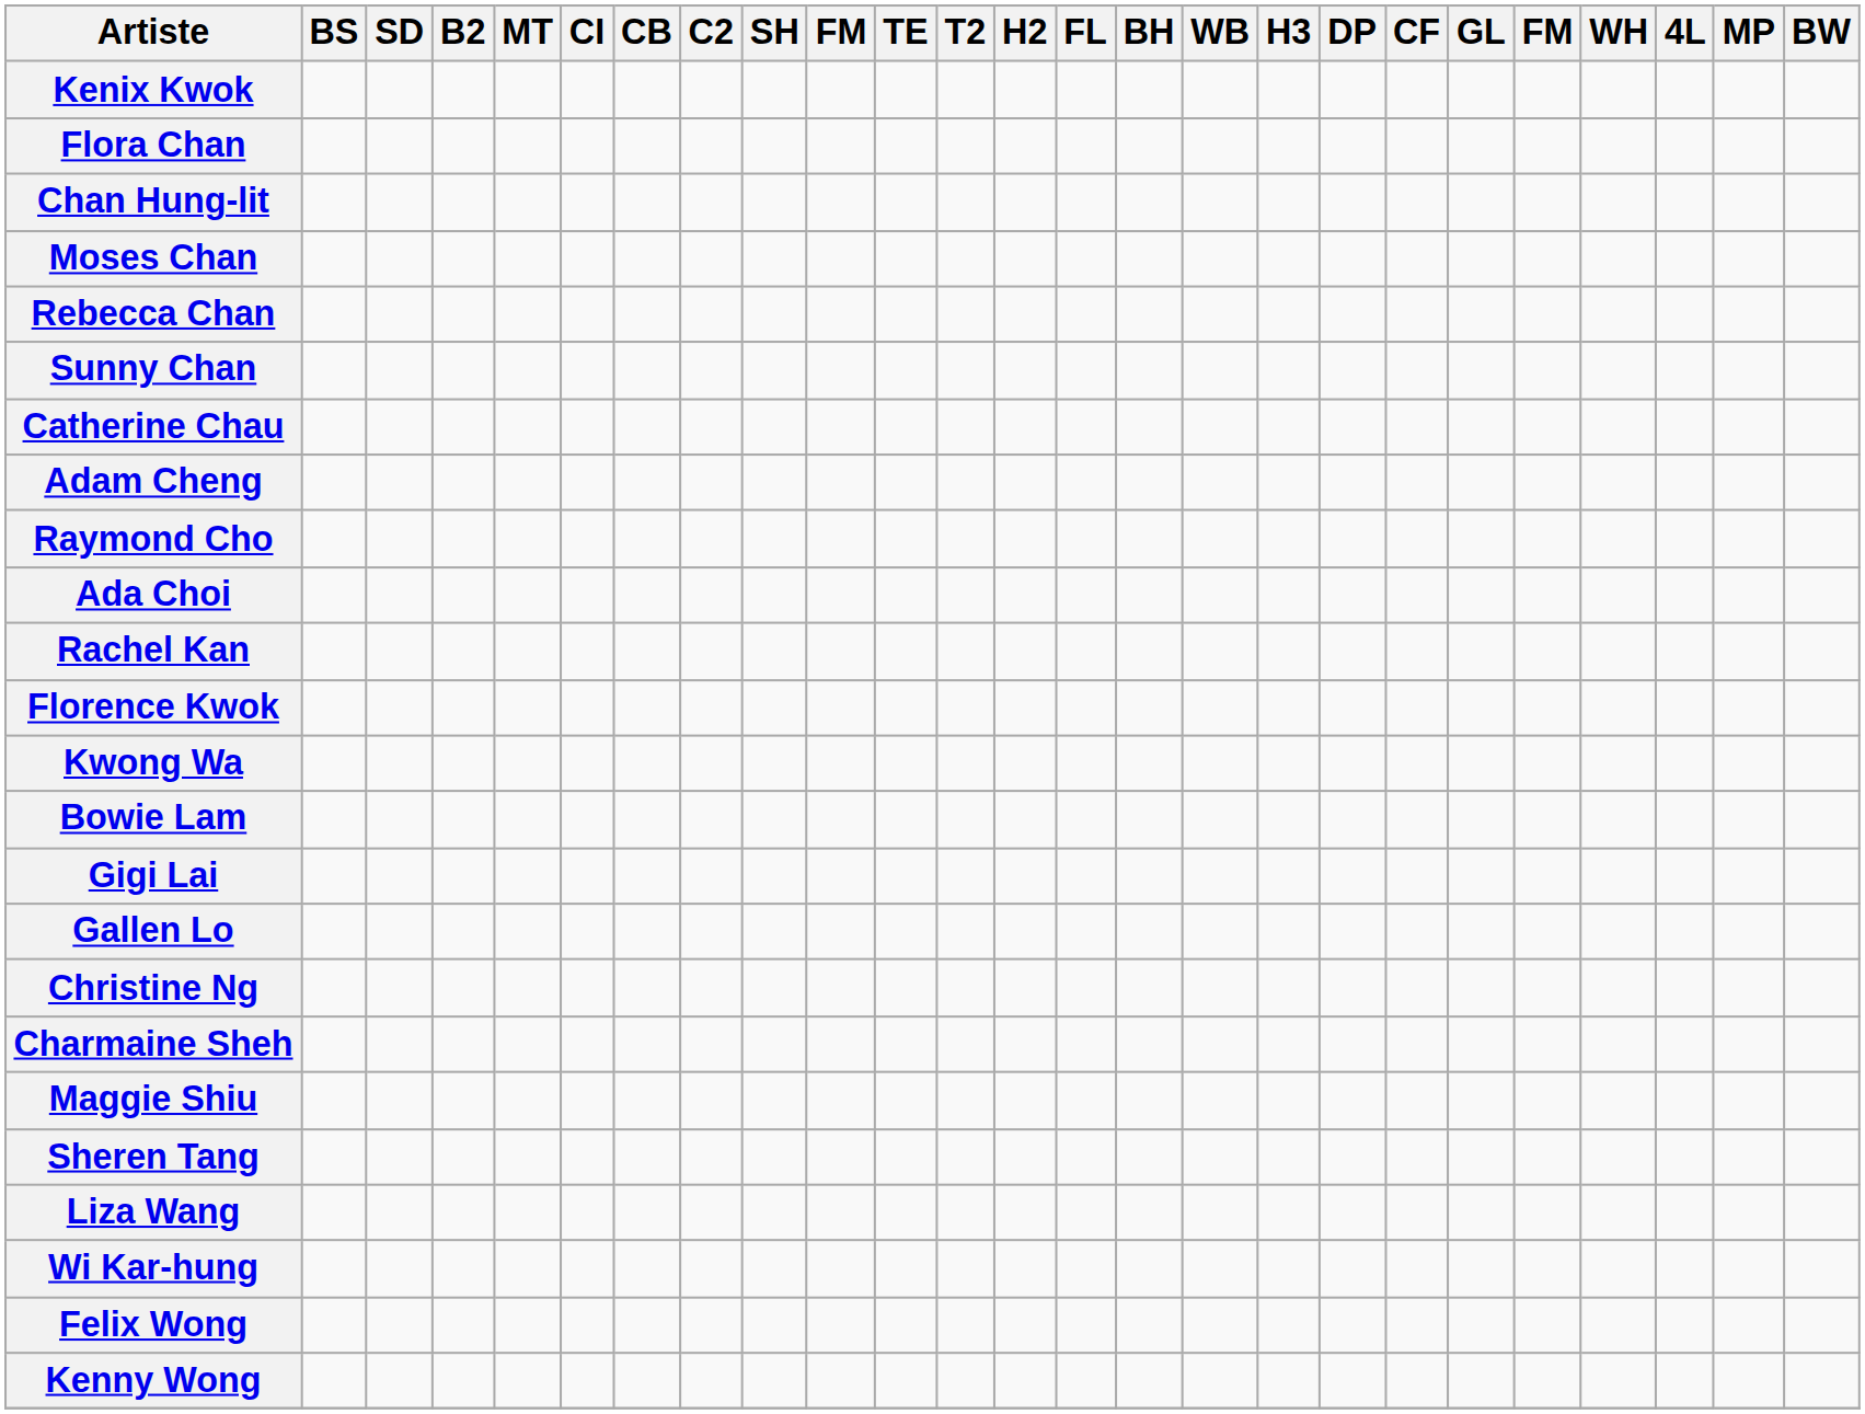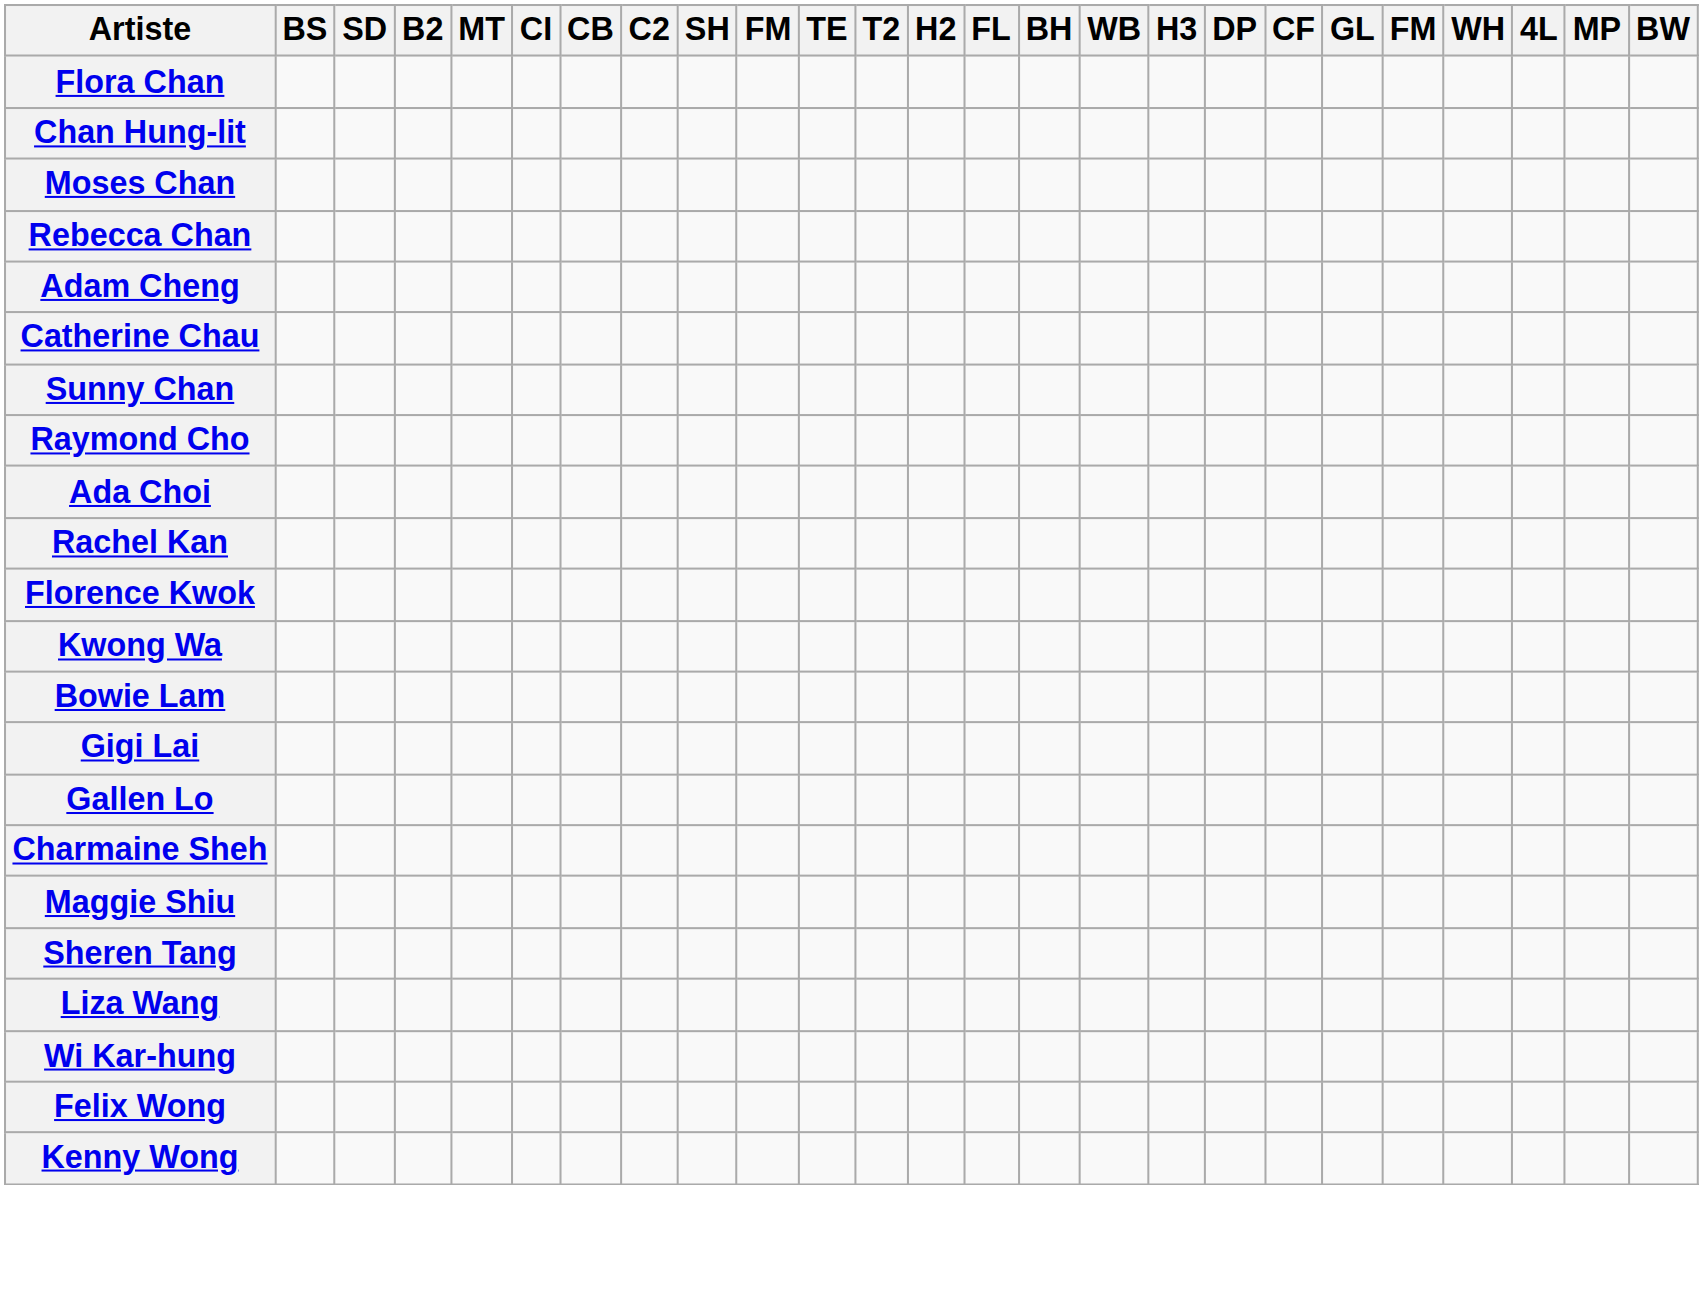 <table class="wikitable sortable plainrowheaders" style="text-align:center;">
 <tr>
 <th scope="col">Artiste</th>
 <th scope="col"><abbr>BS</abbr></th>
 <th scope="col"><abbr>SD</abbr></th>
 <th scope="col"><abbr>B2</abbr></th>
 <th scope="col"><abbr>MT</abbr></th>
 <th scope="col"><abbr>CI</abbr></th>
 <th scope="col"><abbr>CB</abbr></th>
 <th scope="col"><abbr>C2</abbr></th>
 <th scope="col"><abbr>SH</abbr></th>
 <th scope="col"><abbr>FM</abbr></th>
 <th scope="col"><abbr>TE</abbr></th>
 <th scope="col"><abbr>T2</abbr></th>
 <th scope="col"><abbr>H2</abbr></th>
 <th scope="col"><abbr>FL</abbr></th>
 <th scope="col"><abbr>BH</abbr></th>
 <th scope="col"><abbr>WB</abbr></th>
 <th scope="col"><abbr>H3</abbr></th>
 <th scope="col"><abbr>DP</abbr></th>
 <th scope="col"><abbr>CF</abbr></th>
 <th scope="col"><abbr>GL</abbr></th>
 <th scope="col"><abbr>FM</abbr></th>
 <th scope="col"><abbr>WH</abbr></th>
 <th scope="col"><abbr>4L</abbr></th>
 <th scope="col"><abbr>MP</abbr></th>
 <th scope="col"><abbr>BW</abbr></th>
-</tr>
-<tr>
-<th scope="row"><a href='#'>Kenix Kwok</a></th>
-<td></td>
-<td></td>
-<td></td>
-<td></td>
-<td></td>
-<td></td>
-<td></td>
-<td></td>
-<td></td>
-<td></td>
-<td></td>
-<td></td>
-<td></td>
-<td></td>
-<td></td>
-<td></td>
-<td></td>
-<td></td>
-<td></td>
-<td></td>
-<td></td>
-<td></td>
-<td></td>
-<td></td>
 </tr>
 <tr>
 <th scope="row"><a href='#'>Flora Chan</a></th>
 <td></td>
 <td></td>
 <td></td>
 <td></td>
 <td></td>
 <td></td>
 <td></td>
 <td></td>
 <td></td>
 <td></td>
 <td></td>
 <td></td>
 <td></td>
 <td></td>
 <td></td>
 <td></td>
 <td></td>
 <td></td>
 <td></td>
 <td></td>
 <td></td>
 <td></td>
 <td></td>
 <td></td>
 </tr>
 <tr>
 <th scope="row"><a href='#'>Chan Hung-lit</a></th>
 <td></td>
 <td></td>
 <td></td>
 <td></td>
 <td></td>
 <td></td>
 <td></td>
 <td></td>
 <td></td>
 <td></td>
 <td></td>
 <td></td>
 <td></td>
 <td></td>
 <td></td>
 <td></td>
 <td></td>
 <td></td>
 <td></td>
 <td></td>
 <td></td>
 <td></td>
 <td></td>
 <td></td>
 </tr>
 <tr>
 <th scope="row"><a href='#'>Moses Chan</a></th>
 <td></td>
 <td></td>
 <td></td>
 <td></td>
 <td></td>
 <td></td>
 <td></td>
 <td></td>
 <td></td>
 <td></td>
 <td></td>
 <td></td>
 <td></td>
 <td></td>
 <td></td>
 <td></td>
 <td></td>
 <td></td>
 <td></td>
 <td></td>
 <td></td>
 <td></td>
 <td></td>
 <td></td>
 </tr>
 <tr>
 <th scope="row"><a href='#'>Rebecca Chan</a></th>
 <td></td>
 <td></td>
 <td></td>
 <td></td>
 <td></td>
 <td></td>
 <td></td>
 <td></td>
 <td></td>
 <td></td>
 <td></td>
 <td></td>
 <td></td>
 <td></td>
 <td></td>
 <td></td>
 <td></td>
 <td></td>
 <td></td>
 <td></td>
 <td></td>
 <td></td>
 <td></td>
 <td></td>
 </tr>
 <tr>
-<th scope="row"><a href='#'>Sunny Chan</a></th>
+<th scope="row"><a href='#'>Adam Cheng</a></th>
 <td></td>
 <td></td>
 <td></td>
 <td></td>
 <td></td>
 <td></td>
 <td></td>
 <td></td>
 <td></td>
 <td></td>
 <td></td>
 <td></td>
 <td></td>
 <td></td>
 <td></td>
 <td></td>
 <td></td>
 <td></td>
 <td></td>
 <td></td>
 <td></td>
 <td></td>
 <td></td>
 <td></td>
 </tr>
 <tr>
 <th scope="row"><a href='#'>Catherine Chau</a></th>
 <td></td>
 <td></td>
 <td></td>
 <td></td>
 <td></td>
 <td></td>
 <td></td>
 <td></td>
 <td></td>
 <td></td>
 <td></td>
 <td></td>
 <td></td>
 <td></td>
 <td></td>
 <td></td>
 <td></td>
 <td></td>
 <td></td>
 <td></td>
 <td></td>
 <td></td>
 <td></td>
 <td></td>
 </tr>
 <tr>
-<th scope="row"><a href='#'>Adam Cheng</a></th>
+<th scope="row"><a href='#'>Sunny Chan</a></th>
 <td></td>
 <td></td>
 <td></td>
 <td></td>
 <td></td>
 <td></td>
 <td></td>
 <td></td>
 <td></td>
 <td></td>
 <td></td>
 <td></td>
 <td></td>
 <td></td>
 <td></td>
 <td></td>
 <td></td>
 <td></td>
 <td></td>
 <td></td>
 <td></td>
 <td></td>
 <td></td>
 <td></td>
 </tr>
 <tr>
 <th scope="row"><a href='#'>Raymond Cho</a></th>
 <td></td>
 <td></td>
 <td></td>
 <td></td>
 <td></td>
 <td></td>
 <td></td>
 <td></td>
 <td></td>
 <td></td>
 <td></td>
 <td></td>
 <td></td>
 <td></td>
 <td></td>
 <td></td>
 <td></td>
 <td></td>
 <td></td>
 <td></td>
 <td></td>
 <td></td>
 <td></td>
 <td></td>
 </tr>
 <tr>
 <th scope="row"><a href='#'>Ada Choi</a></th>
 <td></td>
 <td></td>
 <td></td>
 <td></td>
 <td></td>
 <td></td>
 <td></td>
 <td></td>
 <td></td>
 <td></td>
 <td></td>
 <td></td>
 <td></td>
 <td></td>
 <td></td>
 <td></td>
 <td></td>
 <td></td>
 <td></td>
 <td></td>
 <td></td>
 <td></td>
 <td></td>
 <td></td>
 </tr>
 <tr>
 <th scope="row"><a href='#'>Rachel Kan</a></th>
 <td></td>
 <td></td>
 <td></td>
 <td></td>
 <td></td>
 <td></td>
 <td></td>
 <td></td>
 <td></td>
 <td></td>
 <td></td>
 <td></td>
 <td></td>
 <td></td>
 <td></td>
 <td></td>
 <td></td>
 <td></td>
 <td></td>
 <td></td>
 <td></td>
 <td></td>
 <td></td>
 <td></td>
 </tr>
 <tr>
 <th scope="row"><a href='#'>Florence Kwok</a></th>
 <td></td>
 <td></td>
 <td></td>
 <td></td>
 <td></td>
 <td></td>
 <td></td>
 <td></td>
 <td></td>
 <td></td>
 <td></td>
 <td></td>
 <td></td>
 <td></td>
 <td></td>
 <td></td>
 <td></td>
 <td></td>
 <td></td>
 <td></td>
 <td></td>
 <td></td>
 <td></td>
 <td></td>
 </tr>
 <tr>
 <th scope="row"><a href='#'>Kwong Wa</a></th>
 <td></td>
 <td></td>
 <td></td>
 <td></td>
 <td></td>
 <td></td>
 <td></td>
 <td></td>
 <td></td>
 <td></td>
 <td></td>
 <td></td>
 <td></td>
 <td></td>
 <td></td>
 <td></td>
 <td></td>
 <td></td>
 <td></td>
 <td></td>
 <td></td>
 <td></td>
 <td></td>
 <td></td>
 </tr>
 <tr>
 <th scope="row"><a href='#'>Bowie Lam</a></th>
 <td></td>
 <td></td>
 <td></td>
 <td></td>
 <td></td>
 <td></td>
 <td></td>
 <td></td>
 <td></td>
 <td></td>
 <td></td>
 <td></td>
 <td></td>
 <td></td>
 <td></td>
 <td></td>
 <td></td>
 <td></td>
 <td></td>
 <td></td>
 <td></td>
 <td></td>
 <td></td>
 <td></td>
 </tr>
 <tr>
 <th scope="row"><a href='#'>Gigi Lai</a></th>
 <td></td>
 <td></td>
 <td></td>
 <td></td>
 <td></td>
 <td></td>
 <td></td>
 <td></td>
 <td></td>
 <td></td>
 <td></td>
 <td></td>
 <td></td>
 <td></td>
 <td></td>
 <td></td>
 <td></td>
 <td></td>
 <td></td>
 <td></td>
 <td></td>
 <td></td>
 <td></td>
 <td></td>
 </tr>
 <tr>
 <th scope="row"><a href='#'>Gallen Lo</a></th>
 <td></td>
 <td></td>
 <td></td>
 <td></td>
 <td></td>
 <td></td>
 <td></td>
 <td></td>
 <td></td>
 <td></td>
 <td></td>
 <td></td>
 <td></td>
 <td></td>
 <td></td>
 <td></td>
 <td></td>
 <td></td>
 <td></td>
 <td></td>
 <td></td>
 <td></td>
 <td></td>
 <td></td>
 </tr>
 <tr>
-<th scope="row"><a href='#'>Christine Ng</a></th>
-<td></td>
-<td></td>
-<td></td>
-<td></td>
-<td></td>
-<td></td>
-<td></td>
-<td></td>
-<td></td>
-<td></td>
-<td></td>
-<td></td>
-<td></td>
-<td></td>
-<td></td>
-<td></td>
-<td></td>
-<td></td>
-<td></td>
-<td></td>
-<td></td>
-<td></td>
-<td></td>
-<td></td>
-</tr>
-<tr>
 <th scope="row"><a href='#'>Charmaine Sheh</a></th>
 <td></td>
 <td></td>
 <td></td>
 <td></td>
 <td></td>
 <td></td>
 <td></td>
 <td></td>
 <td></td>
 <td></td>
 <td></td>
 <td></td>
 <td></td>
 <td></td>
 <td></td>
 <td></td>
 <td></td>
 <td></td>
 <td></td>
 <td></td>
 <td></td>
 <td></td>
 <td></td>
 <td></td>
 </tr>
 <tr>
 <th scope="row"><a href='#'>Maggie Shiu</a></th>
 <td></td>
 <td></td>
 <td></td>
 <td></td>
 <td></td>
 <td></td>
 <td></td>
 <td></td>
 <td></td>
 <td></td>
 <td></td>
 <td></td>
 <td></td>
 <td></td>
 <td></td>
 <td></td>
 <td></td>
 <td></td>
 <td></td>
 <td></td>
 <td></td>
 <td></td>
 <td></td>
 <td></td>
 </tr>
 <tr>
 <th scope="row"><a href='#'>Sheren Tang</a></th>
 <td></td>
 <td></td>
 <td></td>
 <td></td>
 <td></td>
 <td></td>
 <td></td>
 <td></td>
 <td></td>
 <td></td>
 <td></td>
 <td></td>
 <td></td>
 <td></td>
 <td></td>
 <td></td>
 <td></td>
 <td></td>
 <td></td>
 <td></td>
 <td></td>
 <td></td>
 <td></td>
 <td></td>
 </tr>
 <tr>
 <th scope="row"><a href='#'>Liza Wang</a></th>
 <td></td>
 <td></td>
 <td></td>
 <td></td>
 <td></td>
 <td></td>
 <td></td>
 <td></td>
 <td></td>
 <td></td>
 <td></td>
 <td></td>
 <td></td>
 <td></td>
 <td></td>
 <td></td>
 <td></td>
 <td></td>
 <td></td>
 <td></td>
 <td></td>
 <td></td>
 <td></td>
 <td></td>
 </tr>
 <tr>
 <th scope="row"><a href='#'>Wi Kar-hung</a></th>
 <td></td>
 <td></td>
 <td></td>
 <td></td>
 <td></td>
 <td></td>
 <td></td>
 <td></td>
 <td></td>
 <td></td>
 <td></td>
 <td></td>
 <td></td>
 <td></td>
 <td></td>
 <td></td>
 <td></td>
 <td></td>
 <td></td>
 <td></td>
 <td></td>
 <td></td>
 <td></td>
 <td></td>
 </tr>
 <tr>
 <th scope="row"><a href='#'>Felix Wong</a></th>
 <td></td>
 <td></td>
 <td></td>
 <td></td>
 <td></td>
 <td></td>
 <td></td>
 <td></td>
 <td></td>
 <td></td>
 <td></td>
 <td></td>
 <td></td>
 <td></td>
 <td></td>
 <td></td>
 <td></td>
 <td></td>
 <td></td>
 <td></td>
 <td></td>
 <td></td>
 <td></td>
 <td></td>
 </tr>
 <tr>
 <th scope="row"><a href='#'>Kenny Wong</a></th>
 <td></td>
 <td></td>
 <td></td>
 <td></td>
 <td></td>
 <td></td>
 <td></td>
 <td></td>
 <td></td>
 <td></td>
 <td></td>
 <td></td>
 <td></td>
 <td></td>
 <td></td>
 <td></td>
 <td></td>
 <td></td>
 <td></td>
 <td></td>
 <td></td>
 <td></td>
 <td></td>
 <td></td>
 </tr>
 <tr>
 </tr>
 </table>
